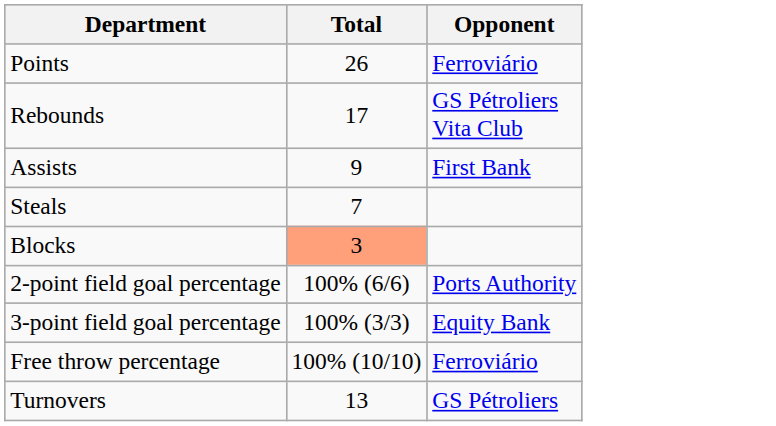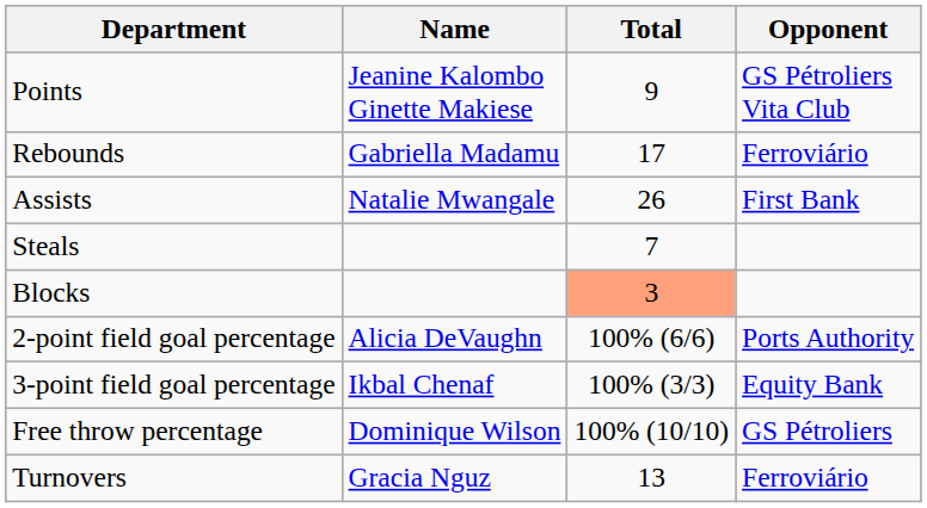 <table class=wikitable style="font-size:90%;">
 <tr>
 <th>Department</th>
+<th>Name</th>
 <th>Total</th>
 <th>Opponent</th>
 </tr>
 <tr>
 <td>Points</td>
-<td align=center>26</td>
+<td> <a href='#'>Jeanine Kalombo</a><br> <a href='#'>Ginette Makiese</a></td>
+<td align=center>9</td>
+<td> <a href='#'>GS Pétroliers</a><br> <a href='#'>Vita Club</a></td>
+</tr>
+<tr>
+<td>Rebounds</td>
+<td> <a href='#'>Gabriella Madamu</a></td>
+<td align=center>17</td>
 <td> <a href='#'>Ferroviário</a></td>
 </tr>
 <tr>
-<td>Rebounds</td>
-<td align=center>17</td>
-<td> <a href='#'>GS Pétroliers</a><br> <a href='#'>Vita Club</a></td>
-</tr>
-<tr>
 <td>Assists</td>
-<td align=center>9</td>
+<td> <a href='#'>Natalie Mwangale</a></td>
+<td align=center>26</td>
 <td> <a href='#'>First Bank</a></td>
 </tr>
 <tr>
 <td>Steals</td>
+<td align=center><em></em></td>
 <td align=center>7</td>
 <td></td>
 </tr>
 <tr>
 <td>Blocks</td>
+<td align=center><em></em></td>
 <td align=center style="background: lightsalmon;">3</td>
 <td></td>
 </tr>
 <tr>
 <td>2-point field goal percentage</td>
+<td> <a href='#'>Alicia DeVaughn</a></td>
 <td align=center>100% (6/6)</td>
 <td> <a href='#'>Ports Authority</a></td>
 </tr>
 <tr>
 <td>3-point field goal percentage</td>
+<td> <a href='#'>Ikbal Chenaf</a></td>
 <td align=center>100% (3/3)</td>
 <td> <a href='#'>Equity Bank</a></td>
 </tr>
 <tr>
 <td>Free throw percentage</td>
+<td> <a href='#'>Dominique Wilson</a></td>
 <td align=center>100% (10/10)</td>
-<td> <a href='#'>Ferroviário</a></td>
+<td> <a href='#'>GS Pétroliers</a></td>
 </tr>
 <tr>
 <td>Turnovers</td>
+<td> <a href='#'>Gracia Nguz</a></td>
 <td align=center>13</td>
-<td> <a href='#'>GS Pétroliers</a></td>
+<td> <a href='#'>Ferroviário</a></td>
 </tr>
 </table>
